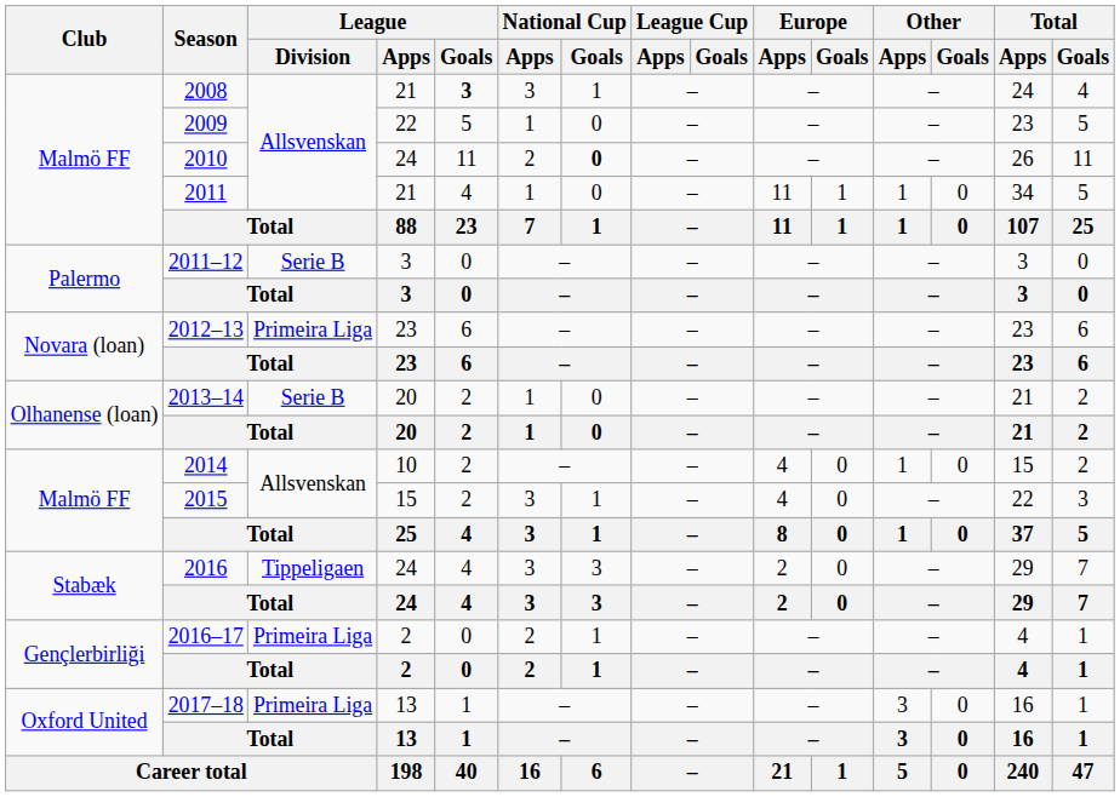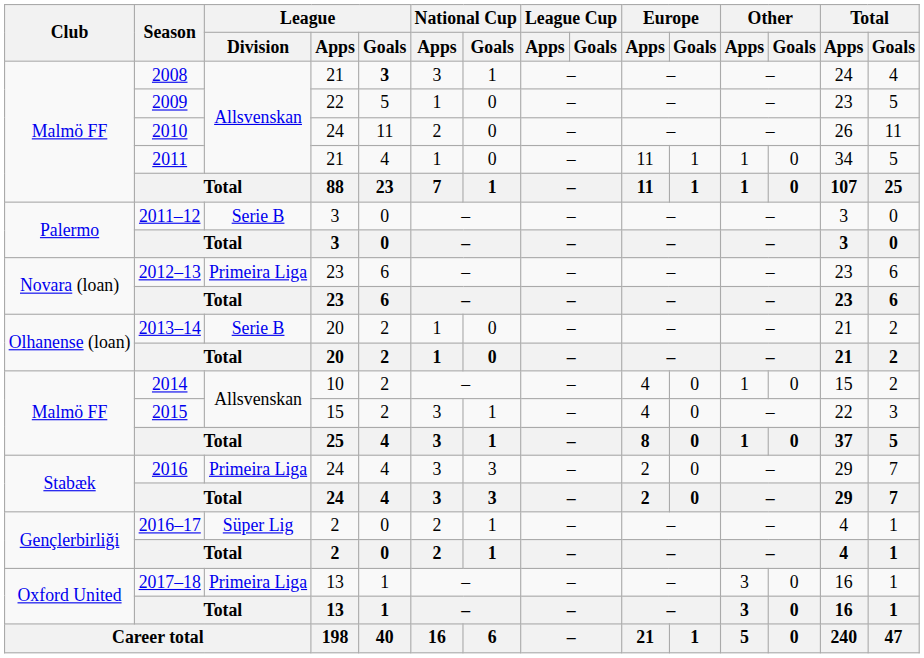 <table class=wikitable style=text-align:center>
 <tr>
 <th rowspan=2>Club</th>
 <th rowspan=2>Season</th>
 <th colspan=3>League</th>
 <th colspan=2>National Cup</th>
 <th colspan=2>League Cup</th>
 <th colspan=2>Europe</th>
 <th colspan=2>Other</th>
 <th colspan=2>Total</th>
 </tr>
 <tr>
 <th>Division</th>
 <th>Apps</th>
 <th>Goals</th>
 <th>Apps</th>
 <th>Goals</th>
 <th>Apps</th>
 <th>Goals</th>
 <th>Apps</th>
 <th>Goals</th>
 <th>Apps</th>
 <th>Goals</th>
 <th>Apps</th>
 <th>Goals</th>
 </tr>
 <tr>
 <td rowspan=5><a href='#'>Malmö FF</a></td>
 <td><a href='#'>2008</a></td>
 <td rowspan=4><a href='#'>Allsvenskan</a></td>
 <td>21</td>
 <td><strong>3</strong></td>
 <td>3</td>
 <td>1</td>
 <td colspan=2>–</td>
 <td colspan=2>–</td>
 <td colspan=2>–</td>
 <td>24</td>
 <td>4</td>
 </tr>
 <tr>
 <td><a href='#'>2009</a></td>
 <td>22</td>
 <td>5</td>
 <td>1</td>
 <td>0</td>
 <td colspan=2>–</td>
 <td colspan=2>–</td>
 <td colspan=2>–</td>
 <td>23</td>
 <td>5</td>
 </tr>
 <tr>
 <td><a href='#'>2010</a></td>
 <td>24</td>
 <td>11</td>
 <td>2</td>
-<td><strong>0</strong></td>
+<td>0</td>
 <td colspan=2>–</td>
 <td colspan=2>–</td>
 <td colspan=2>–</td>
 <td>26</td>
 <td>11</td>
 </tr>
 <tr>
 <td><a href='#'>2011</a></td>
 <td>21</td>
 <td>4</td>
 <td>1</td>
 <td>0</td>
 <td colspan=2>–</td>
 <td>11</td>
 <td>1</td>
 <td>1</td>
 <td>0</td>
 <td>34</td>
 <td>5</td>
 </tr>
 <tr>
 <th colspan=2>Total</th>
 <th>88</th>
 <th>23</th>
 <th>7</th>
 <th>1</th>
 <th colspan=2>–</th>
 <th>11</th>
 <th>1</th>
 <th>1</th>
 <th>0</th>
 <th>107</th>
 <th>25</th>
 </tr>
 <tr>
 <td rowspan=2><a href='#'>Palermo</a></td>
 <td><a href='#'>2011–12</a></td>
 <td><a href='#'>Serie B</a></td>
 <td>3</td>
 <td>0</td>
 <td colspan=2>–</td>
 <td colspan=2>–</td>
 <td colspan=2>–</td>
 <td colspan=2>–</td>
 <td>3</td>
 <td>0</td>
 </tr>
 <tr>
 <th colspan=2>Total</th>
 <th>3</th>
 <th>0</th>
 <th colspan=2>–</th>
 <th colspan=2>–</th>
 <th colspan=2>–</th>
 <th colspan=2>–</th>
 <th>3</th>
 <th>0</th>
 </tr>
 <tr>
 <td rowspan=2><a href='#'>Novara</a> (loan)</td>
 <td><a href='#'>2012–13</a></td>
 <td><a href='#'>Primeira Liga</a></td>
 <td>23</td>
 <td>6</td>
 <td colspan=2>–</td>
 <td colspan=2>–</td>
 <td colspan=2>–</td>
 <td colspan=2>–</td>
 <td>23</td>
 <td>6</td>
 </tr>
 <tr>
 <th colspan=2>Total</th>
 <th>23</th>
 <th>6</th>
 <th colspan=2>–</th>
 <th colspan=2>–</th>
 <th colspan=2>–</th>
 <th colspan=2>–</th>
 <th>23</th>
 <th>6</th>
 </tr>
 <tr>
 <td rowspan=2><a href='#'>Olhanense</a> (loan)</td>
 <td><a href='#'>2013–14</a></td>
 <td><a href='#'>Serie B</a></td>
 <td>20</td>
 <td>2</td>
 <td>1</td>
 <td>0</td>
 <td colspan=2>–</td>
 <td colspan=2>–</td>
 <td colspan=2>–</td>
 <td>21</td>
 <td>2</td>
 </tr>
 <tr>
 <th colspan=2>Total</th>
 <th>20</th>
 <th>2</th>
 <th>1</th>
 <th>0</th>
 <th colspan=2>–</th>
 <th colspan=2>–</th>
 <th colspan=2>–</th>
 <th>21</th>
 <th>2</th>
 </tr>
 <tr>
 <td rowspan=3><a href='#'>Malmö FF</a></td>
 <td><a href='#'>2014</a></td>
 <td rowspan=2>Allsvenskan</td>
 <td>10</td>
 <td>2</td>
 <td colspan=2>–</td>
 <td colspan=2>–</td>
 <td>4</td>
 <td>0</td>
 <td>1</td>
 <td>0</td>
 <td>15</td>
 <td>2</td>
 </tr>
 <tr>
 <td><a href='#'>2015</a></td>
 <td>15</td>
 <td>2</td>
 <td>3</td>
 <td>1</td>
 <td colspan=2>–</td>
 <td>4</td>
 <td>0</td>
 <td colspan=2>–</td>
 <td>22</td>
 <td>3</td>
 </tr>
 <tr>
 <th colspan=2>Total</th>
 <th>25</th>
 <th>4</th>
 <th>3</th>
 <th>1</th>
 <th colspan=2>–</th>
 <th>8</th>
 <th>0</th>
 <th>1</th>
 <th>0</th>
 <th>37</th>
 <th>5</th>
 </tr>
 <tr>
 <td rowspan=2><a href='#'>Stabæk</a></td>
 <td><a href='#'>2016</a></td>
-<td><a href='#'>Tippeligaen</a></td>
+<td><a href='#'>Primeira Liga</a></td>
 <td>24</td>
 <td>4</td>
 <td>3</td>
 <td>3</td>
 <td colspan=2>–</td>
 <td>2</td>
 <td>0</td>
 <td colspan=2>–</td>
 <td>29</td>
 <td>7</td>
 </tr>
 <tr>
 <th colspan=2>Total</th>
 <th>24</th>
 <th>4</th>
 <th>3</th>
 <th>3</th>
 <th colspan=2>–</th>
 <th>2</th>
 <th>0</th>
 <th colspan=2>–</th>
 <th>29</th>
 <th>7</th>
 </tr>
 <tr>
 <td rowspan=2><a href='#'>Gençlerbirliği</a></td>
 <td><a href='#'>2016–17</a></td>
-<td><a href='#'>Primeira Liga</a></td>
+<td><a href='#'>Süper Lig</a></td>
 <td>2</td>
 <td>0</td>
 <td>2</td>
 <td>1</td>
 <td colspan=2>–</td>
 <td colspan=2>–</td>
 <td colspan=2>–</td>
 <td>4</td>
 <td>1</td>
 </tr>
 <tr>
 <th colspan=2>Total</th>
 <th>2</th>
 <th>0</th>
 <th>2</th>
 <th>1</th>
 <th colspan=2>–</th>
 <th colspan=2>–</th>
 <th colspan=2>–</th>
 <th>4</th>
 <th>1</th>
 </tr>
 <tr>
 <td rowspan=2><a href='#'>Oxford United</a></td>
 <td><a href='#'>2017–18</a></td>
 <td><a href='#'>Primeira Liga</a></td>
 <td>13</td>
 <td>1</td>
 <td colspan=2>–</td>
 <td colspan=2>–</td>
 <td colspan=2>–</td>
 <td>3</td>
 <td>0</td>
 <td>16</td>
 <td>1</td>
 </tr>
 <tr>
 <th colspan=2>Total</th>
 <th>13</th>
 <th>1</th>
 <th colspan=2>–</th>
 <th colspan=2>–</th>
 <th colspan=2>–</th>
 <th>3</th>
 <th>0</th>
 <th>16</th>
 <th>1</th>
 </tr>
 <tr>
 <th colspan=3>Career total</th>
 <th>198</th>
 <th>40</th>
 <th>16</th>
 <th>6</th>
 <th colspan=2>–</th>
 <th>21</th>
 <th>1</th>
 <th>5</th>
 <th>0</th>
 <th>240</th>
 <th>47</th>
 </tr>
 </table>
